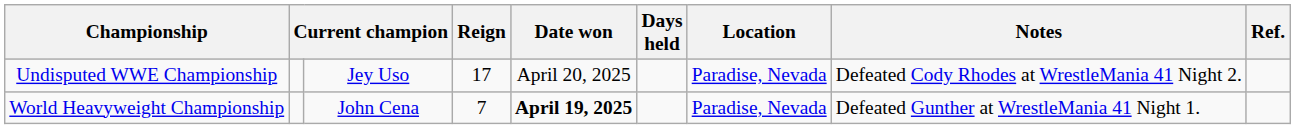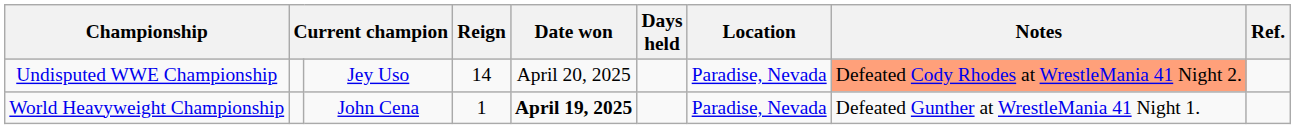 <table class="wikitable" style="font-size: 85%;">
 <tr>
 <th>Championship</th>
 <th colspan=2>Current champion</th>
 <th>Reign</th>
 <th>Date won</th>
 <th>Days<br>held</th>
 <th>Location</th>
 <th>Notes</th>
 <th>Ref.</th>
 </tr>
 <tr>
 <td align="center"><a href='#'>Undisputed WWE Championship</a></td>
 <td align="center"></td>
 <td align="center"><a href='#'>Jey Uso</a></td>
-<td align="center">17</td>
+<td align="center">14</td>
 <td align="center">April 20, 2025</td>
 <td align="center"></td>
 <td align="center"><a href='#'>Paradise, Nevada</a></td>
-<td align="left">Defeated <a href='#'>Cody Rhodes</a> at <a href='#'>WrestleMania 41</a> Night 2.</td>
+<td align="left" style="background: lightsalmon;">Defeated <a href='#'>Cody Rhodes</a> at <a href='#'>WrestleMania 41</a> Night 2.</td>
 <td></td>
 </tr>
 <tr>
 <td align="center"><a href='#'>World Heavyweight Championship</a><br></td>
 <td align="center"></td>
 <td align="center"><a href='#'>John Cena</a></td>
-<td align="center">7</td>
+<td align="center">1</td>
 <td align="center"><strong>April 19, 2025</strong></td>
 <td align="center"></td>
 <td align="center"><a href='#'>Paradise, Nevada</a></td>
 <td align=left>Defeated <a href='#'>Gunther</a> at <a href='#'>WrestleMania 41</a> Night 1.</td>
 <td></td>
 </tr>
 </table>
